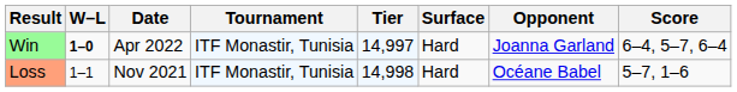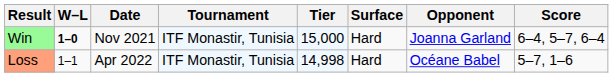 <table class="sortable wikitable">
 <tr>
 <th>Result</th>
 <th class="unsortable">W–L</th>
 <th>Date</th>
 <th>Tournament</th>
 <th>Tier</th>
 <th>Surface</th>
 <th>Opponent</th>
 <th class="unsortable">Score</th>
 </tr>
 <tr>
 <td bgcolor=98FB98>Win</td>
 <td><strong><small>1–0</small></strong></td>
-<td>Apr 2022</td>
+<td>Nov 2021</td>
 <td bgcolor=f0f8ff>ITF Monastir, Tunisia</td>
-<td bgcolor=f0f8ff>14,997</td>
+<td bgcolor=f0f8ff>15,000</td>
 <td>Hard</td>
 <td> <a href='#'>Joanna Garland</a></td>
 <td>6–4, 5–7, 6–4</td>
 </tr>
 <tr>
 <td bgcolor="ffa07a">Loss</td>
 <td><small>1–1</small></td>
-<td>Nov 2021</td>
+<td>Apr 2022</td>
 <td bgcolor=f0f8ff>ITF Monastir, Tunisia</td>
 <td bgcolor=f0f8ff>14,998</td>
 <td>Hard</td>
 <td> <a href='#'>Océane Babel</a></td>
 <td>5–7, 1–6</td>
 </tr>
 </table>
